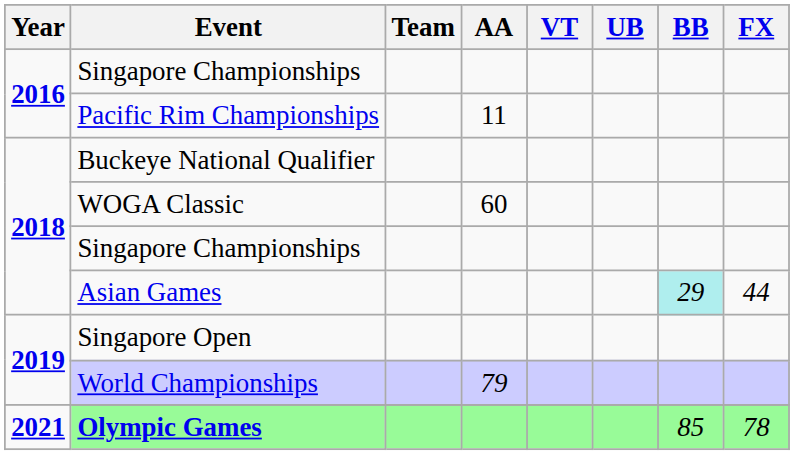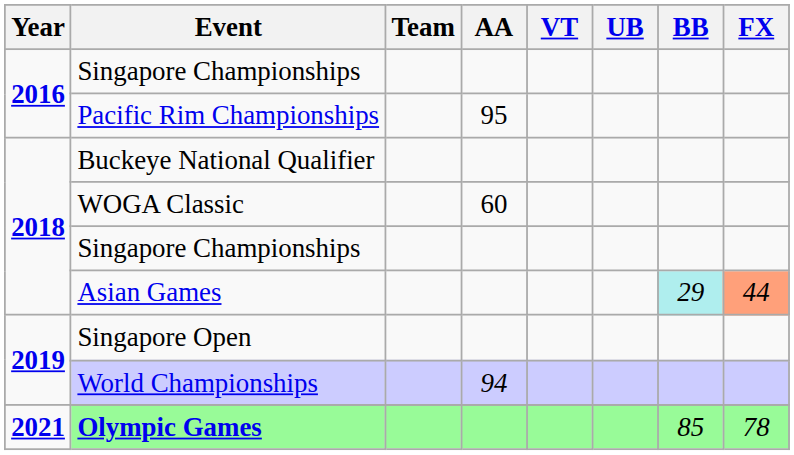 <table class="wikitable" style="text-align:center; font-size:95%;">
 <tr>
 <th align="center">Year</th>
 <th align="center">Event</th>
 <th style="width:30px;">Team</th>
 <th style="width:30px;">AA</th>
 <th style="width:30px;"><a href='#'>VT</a></th>
 <th style="width:30px;"><a href='#'>UB</a></th>
 <th style="width:30px;"><a href='#'>BB</a></th>
 <th style="width:30px;"><a href='#'>FX</a></th>
 </tr>
 <tr>
 <td rowspan="2"><strong><a href='#'>2016</a></strong></td>
 <td align=left>Singapore Championships</td>
 <td></td>
 <td></td>
 <td></td>
 <td></td>
 <td></td>
 <td></td>
 </tr>
 <tr>
 <td align=left><a href='#'>Pacific Rim Championships</a></td>
 <td></td>
-<td>11</td>
+<td>95</td>
 <td></td>
 <td></td>
 <td></td>
 <td></td>
 </tr>
 <tr>
 <td rowspan="4"><strong><a href='#'>2018</a></strong></td>
 <td align=left>Buckeye National Qualifier</td>
 <td></td>
 <td></td>
 <td></td>
 <td></td>
 <td></td>
 <td></td>
 </tr>
 <tr>
 <td align=left>WOGA Classic</td>
 <td></td>
 <td>60</td>
 <td></td>
 <td></td>
 <td></td>
 <td></td>
 </tr>
 <tr>
 <td align=left>Singapore Championships</td>
 <td></td>
 <td></td>
 <td></td>
 <td></td>
 <td></td>
 <td></td>
 </tr>
 <tr>
 <td align=left><a href='#'>Asian Games</a></td>
 <td></td>
 <td></td>
 <td></td>
 <td></td>
 <td style="background: paleturquoise;"><em>29</em></td>
-<td><em>44</em></td>
+<td style="background: lightsalmon;"><em>44</em></td>
 </tr>
 <tr>
 <td rowspan="2"><strong><a href='#'>2019</a></strong></td>
 <td align=left>Singapore Open</td>
 <td></td>
 <td></td>
 <td></td>
 <td></td>
 <td></td>
 <td></td>
 </tr>
 <tr style="background:#ccf;">
 <td align=left><a href='#'>World Championships</a></td>
 <td></td>
-<td><em>79</em></td>
+<td><em>94</em></td>
 <td></td>
 <td></td>
 <td></td>
 <td></td>
 </tr>
 <tr>
 <td rowspan="2"><strong><a href='#'>2021</a></strong></td>
 </tr>
 <tr bgcolor=98FB98>
 <td align=left><strong><a href='#'>Olympic Games</a></strong></td>
 <td></td>
 <td></td>
 <td></td>
 <td></td>
 <td><em>85</em></td>
 <td><em>78</em></td>
 </tr>
 </table>
